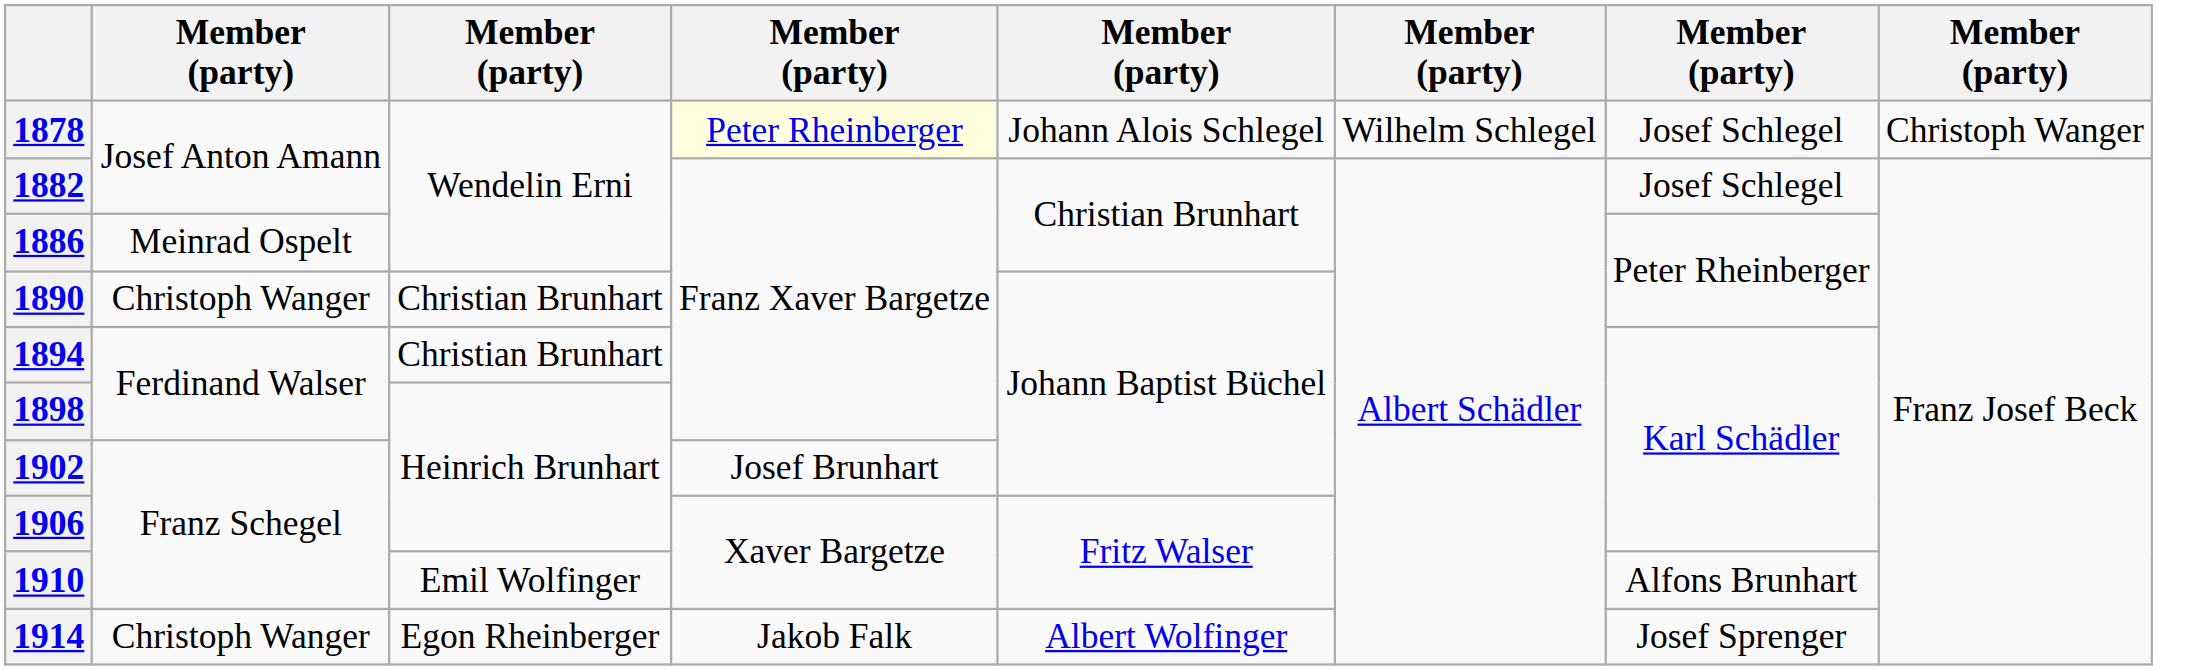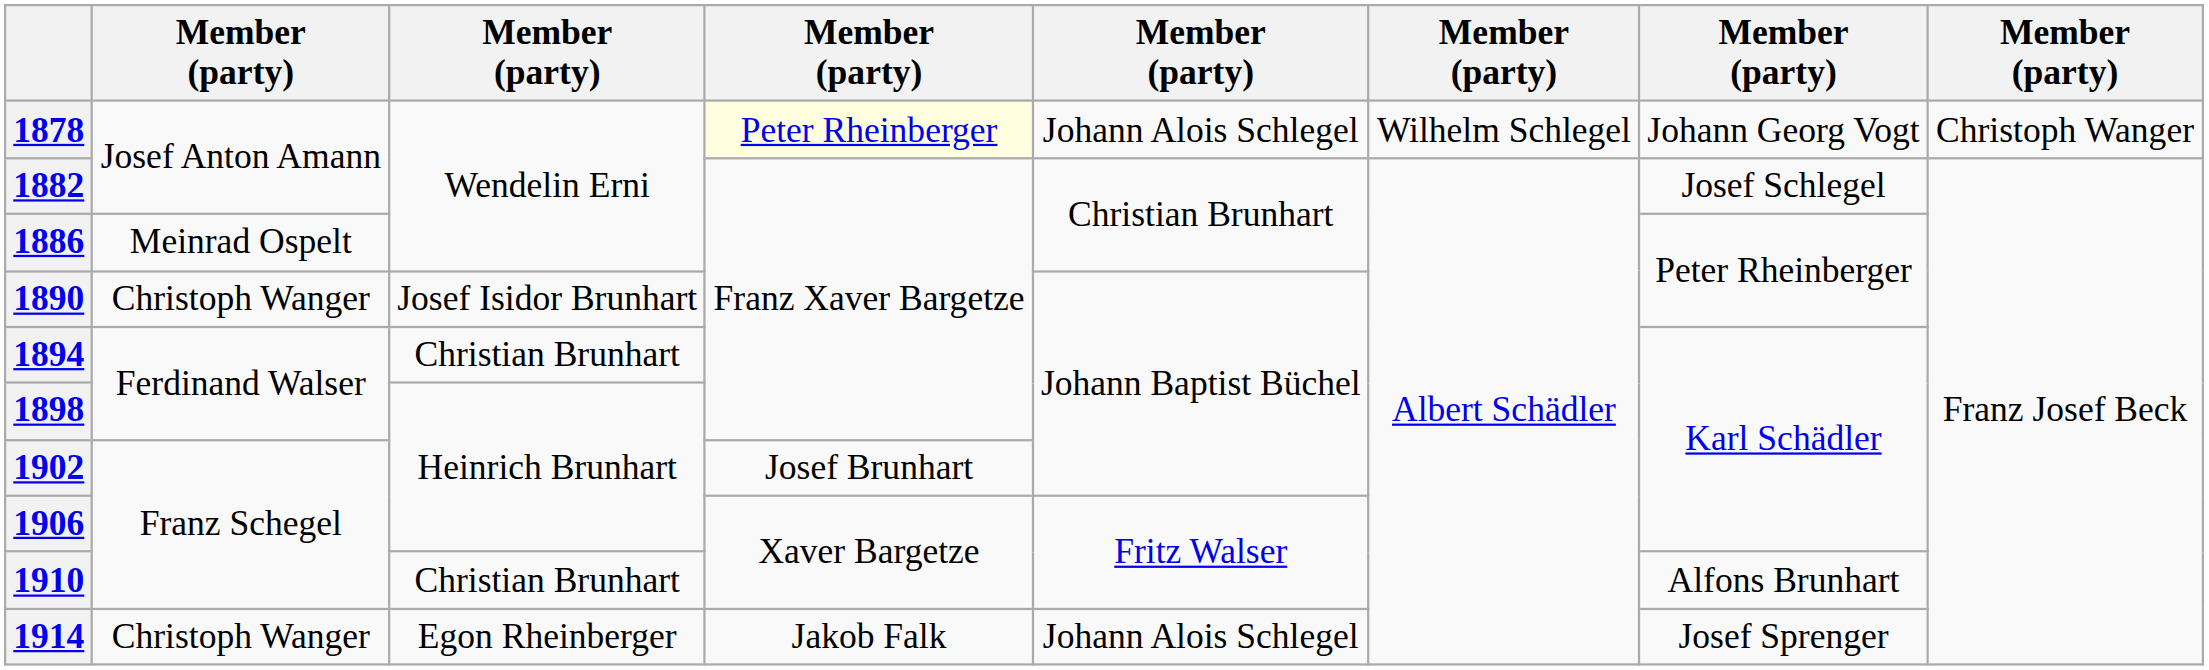 <table class="wikitable" style="text-align:center">
 <tr>
 <th></th>
 <th colspan=1>Member<br>(party)</th>
 <th colspan=1>Member<br>(party)</th>
 <th colspan=1>Member<br>(party)</th>
 <th colspan=1>Member<br>(party)</th>
 <th colspan=1>Member<br>(party)</th>
 <th colspan=1>Member<br>(party)</th>
 <th colspan=1>Member<br>(party)</th>
 </tr>
 <tr>
 <th><a href='#'>1878</a></th>
 <td rowspan=2>Josef Anton Amann</td>
 <td rowspan=3>Wendelin Erni</td>
 <td style="background: lightyellow;"><a href='#'>Peter Rheinberger</a></td>
 <td>Johann Alois Schlegel</td>
 <td>Wilhelm Schlegel</td>
-<td rowspan=1>Josef Schlegel</td>
+<td>Johann Georg Vogt</td>
 <td>Christoph Wanger</td>
 </tr>
 <tr>
 <th><a href='#'>1882</a></th>
 <td rowspan=5>Franz Xaver Bargetze</td>
 <td rowspan=2>Christian Brunhart</td>
 <td rowspan=9><a href='#'>Albert Schädler</a></td>
 <td rowspan=1>Josef Schlegel</td>
 <td rowspan=9>Franz Josef Beck</td>
 </tr>
 <tr>
 <th><a href='#'>1886</a></th>
 <td rowspan=1>Meinrad Ospelt</td>
 <td rowspan=2>Peter Rheinberger</td>
 </tr>
 <tr>
 <th><a href='#'>1890</a></th>
 <td>Christoph Wanger</td>
-<td rowspan=1>Christian Brunhart</td>
+<td rowspan=1>Josef Isidor Brunhart</td>
 <td rowspan=4>Johann Baptist Büchel</td>
 </tr>
 <tr>
 <th><a href='#'>1894</a></th>
 <td rowspan=2>Ferdinand Walser</td>
 <td rowspan=1>Christian Brunhart</td>
 <td rowspan=4><a href='#'>Karl Schädler</a></td>
 </tr>
 <tr>
 <th><a href='#'>1898</a></th>
 <td rowspan=3>Heinrich Brunhart</td>
 </tr>
 <tr>
 <th><a href='#'>1902</a></th>
 <td rowspan=3>Franz Schegel</td>
 <td rowspan=1>Josef Brunhart</td>
 </tr>
 <tr>
 <th><a href='#'>1906</a></th>
 <td rowspan=2>Xaver Bargetze</td>
 <td rowspan=2><a href='#'>Fritz Walser</a></td>
 </tr>
 <tr>
 <th><a href='#'>1910</a></th>
-<td rowspan=1>Emil Wolfinger</td>
+<td rowspan=1>Christian Brunhart</td>
 <td rowspan=1>Alfons Brunhart</td>
 </tr>
 <tr>
 <th><a href='#'>1914</a></th>
 <td>Christoph Wanger</td>
 <td rowspan=1>Egon Rheinberger</td>
 <td rowspan=1>Jakob Falk</td>
-<td rowspan=1><a href='#'>Albert Wolfinger</a></td>
+<td>Johann Alois Schlegel</td>
 <td rowspan=1>Josef Sprenger</td>
 </tr>
 </table>
